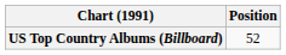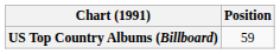 <table class="wikitable plainrowheaders" style="text-align:center">
 <tr>
 <th scope="col">Chart (1991)</th>
 <th scope="col">Position</th>
 </tr>
 <tr>
 <th scope="row">US Top Country Albums (<em>Billboard</em>)</th>
-<td>52</td>
+<td>59</td>
 </tr>
 </table>
